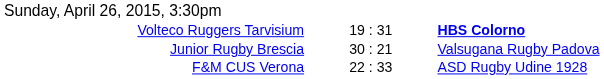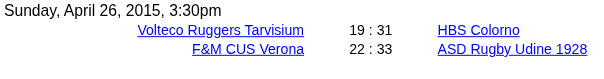 <table style="width:70%;" cellspacing="1">
 <tr>
 <th width=35%></th>
 <th width=15%></th>
 <th></th>
 </tr>
 <tr>
 <td>Sunday, April 26, 2015, 3:30pm</td>
 </tr>
 <tr style=font-size:90%>
 <td align=right><a href='#'>Volteco Ruggers Tarvisium</a></td>
 <td align=center>19 : 31</td>
-<td><strong><a href='#'>HBS Colorno</a></strong></td>
-</tr>
-<tr style=font-size:90%>
-<td align=right><a href='#'>Junior Rugby Brescia</a></td>
-<td align=center>30 : 21</td>
-<td><a href='#'>Valsugana Rugby Padova</a></td>
+<td><a href='#'>HBS Colorno</a></td>
 </tr>
 <tr style=font-size:90%>
 <td align=right><a href='#'>F&M CUS Verona</a></td>
 <td align=center>22 : 33</td>
 <td><a href='#'>ASD Rugby Udine 1928</a></td>
 </tr>
 </table>
